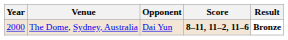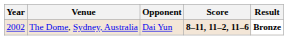 <table class="sortable wikitable" style="font-size: 90%;">
 <tr>
 <th>Year</th>
 <th>Venue</th>
 <th>Opponent</th>
 <th>Score</th>
 <th>Result</th>
 </tr>
 <tr style="background:#F3E6D7">
-<td align="center"><a href='#'>2000</a></td>
+<td align="center"><a href='#'>2002</a></td>
 <td align="left"><a href='#'>The Dome</a>, <a href='#'>Sydney, Australia</a></td>
 <td align="left"> <a href='#'>Dai Yun</a></td>
 <td align="left"><strong>8–11, 11–2, 11–6</strong></td>
 <td style="text-align:left; background:white"> <strong>Bronze</strong></td>
 </tr>
 </table>
